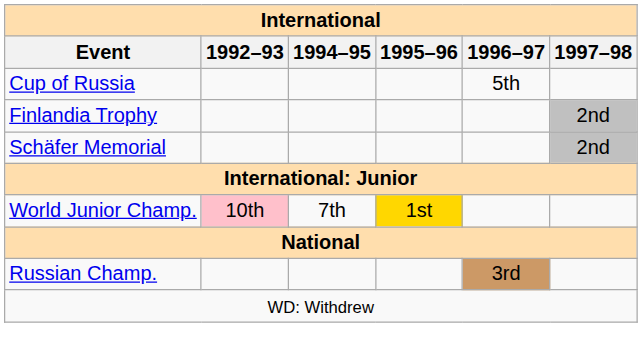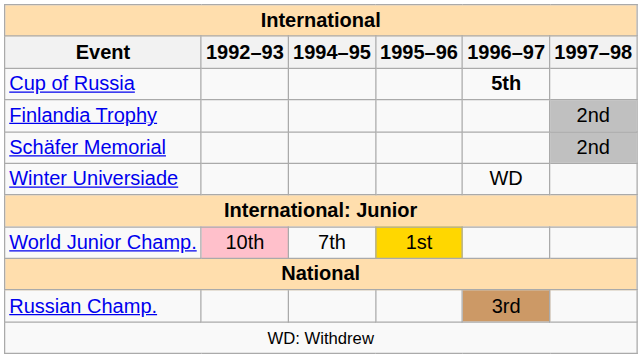 <table class="wikitable" style="text-align:center">
 <tr>
 <th style="background-color: #ffdead; " colspan=6 align=center>International</th>
 </tr>
 <tr>
 <th>Event</th>
 <th>1992–93</th>
 <th>1994–95</th>
 <th>1995–96</th>
 <th>1996–97</th>
 <th>1997–98</th>
 </tr>
 <tr>
 <td align=left> <a href='#'>Cup of Russia</a></td>
 <td></td>
 <td></td>
 <td></td>
-<td>5th</td>
+<td><strong>5th</strong></td>
 <td></td>
 </tr>
 <tr>
 <td align=left><a href='#'>Finlandia Trophy</a></td>
 <td></td>
 <td></td>
 <td></td>
 <td></td>
 <td bgcolor=silver>2nd</td>
 </tr>
 <tr>
 <td align=left><a href='#'>Schäfer Memorial</a></td>
 <td></td>
 <td></td>
 <td></td>
 <td></td>
 <td bgcolor=silver>2nd</td>
+</tr>
+<tr>
+<td align=left><a href='#'>Winter Universiade</a></td>
+<td></td>
+<td></td>
+<td></td>
+<td>WD</td>
+<td></td>
 </tr>
 <tr>
 <th style="background-color: #ffdead; " colspan=6 align=center>International: Junior</th>
 </tr>
 <tr>
 <td align=left><a href='#'>World Junior Champ.</a></td>
 <td style="background: pink;">10th</td>
 <td>7th</td>
 <td bgcolor=gold>1st</td>
 <td></td>
 <td></td>
 </tr>
 <tr>
 <th style="background-color: #ffdead; " colspan=6 align=center>National</th>
 </tr>
 <tr>
 <td align=left><a href='#'>Russian Champ.</a></td>
 <td></td>
 <td></td>
 <td></td>
 <td bgcolor=cc9966>3rd</td>
 <td></td>
 </tr>
 <tr>
 <td colspan=6 align=center><small> WD: Withdrew </small></td>
 </tr>
 </table>
